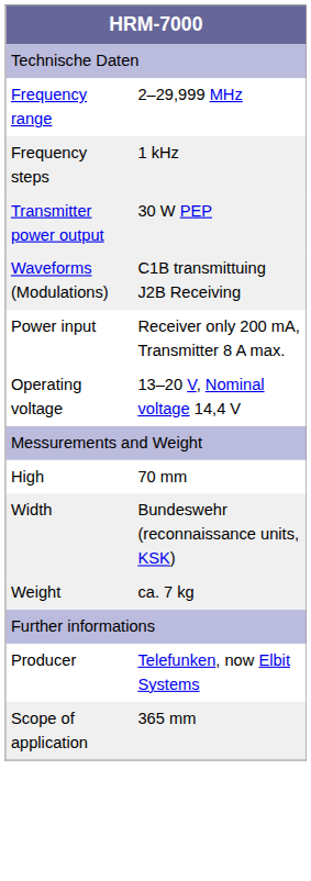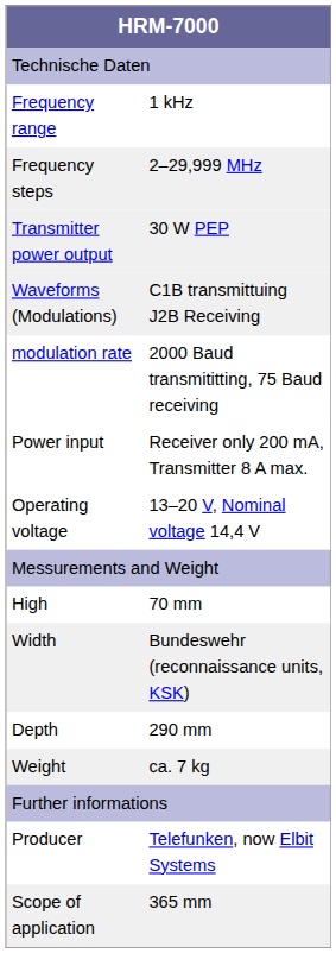 <table border="0" cellspacing="0" cellpadding="4" style="float:right; margin:0 0 .5em 1em; width:250px; background:#fff; border-collapse:collapse; border:1px solid #999; font-size:smaller; line-height:1.5;" summary="Infobox HRM-7000">
 <tr style="text-align:center; color:#fff; background:#669; font-size:larger;">
 <th colspan="2">HRM-7000</th>
 </tr>
 <tr>
 <th colspan="2" style="text-align:left; font-weight:normal; background:#bbd;">Technische Daten</th>
 </tr>
 <tr style="vertical-align:top;">
 <td><a href='#'>Frequency range</a></td>
-<td>2–29,999 <a href='#'>MHz</a></td>
+<td>1 kHz</td>
 </tr>
 <tr style="vertical-align:top; background:#f0f0f0;">
 <td>Frequency steps</td>
-<td>1 kHz</td>
+<td>2–29,999 <a href='#'>MHz</a></td>
 </tr>
 <tr style="vertical-align:top; background:#f0f0f0;">
 <td><a href='#'>Transmitter power output</a></td>
 <td>30 W <a href='#'>PEP</a></td>
 </tr>
 <tr style="vertical-align:top; background:#f0f0f0;">
 <td><a href='#'>Waveforms</a> (Modulations)</td>
 <td>C1B transmittuing<br>J2B Receiving</td>
+</tr>
+<tr style="vertical-align:top;">
+<td><a href='#'>modulation rate</a></td>
+<td>2000 Baud transmititting, 75 Baud receiving</td>
 </tr>
 <tr style="vertical-align:top;">
 <td>Power input</td>
 <td>Receiver only 200 mA, Transmitter 8 A max.</td>
 </tr>
 <tr style="vertical-align:top;">
 <td>Operating voltage</td>
 <td>13–20 <a href='#'>V</a>, <a href='#'>Nominal voltage</a> 14,4 V</td>
 </tr>
 <tr style="vertical-align:top;">
 <th colspan="2" style="text-align:left; font-weight:normal; background:#bbd;">Messurements and Weight</th>
 </tr>
 <tr style="vertical-align:top;">
 <td>High</td>
 <td>70 mm</td>
 </tr>
 <tr style="vertical-align:top; background:#f0f0f0;">
 <td>Width</td>
 <td>Bundeswehr (reconnaissance units, <a href='#'>KSK</a>)</td>
 </tr>
+<tr style="vertical-align:top;">
+<td>Depth</td>
+<td>290 mm</td>
+</tr>
 <tr style="vertical-align:top; background:#f0f0f0;">
 <td>Weight</td>
 <td>ca. 7 kg</td>
 </tr>
 <tr>
 <th colspan="2" style="text-align:left; font-weight:normal; background:#bbd;">Further informations</th>
 </tr>
 <tr style="vertical-align:top;">
 <td>Producer</td>
 <td><a href='#'>Telefunken</a>, now <a href='#'>Elbit Systems</a></td>
 </tr>
 <tr style="vertical-align:top; background:#f0f0f0;">
 <td>Scope of application</td>
 <td>365 mm</td>
 </tr>
 </table>
